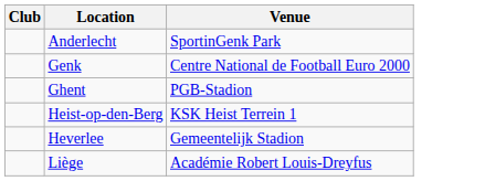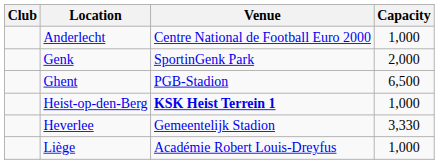 <table class="wikitable sortable">
 <tr>
 <th>Club</th>
 <th>Location</th>
 <th>Venue</th>
+<th>Capacity</th>
 </tr>
 <tr>
 <td></td>
 <td><a href='#'>Anderlecht</a></td>
-<td><a href='#'>SportinGenk Park</a></td>
+<td><a href='#'>Centre National de Football Euro 2000</a></td>
+<td align="center">1,000</td>
 </tr>
 <tr>
 <td></td>
 <td><a href='#'>Genk</a></td>
-<td><a href='#'>Centre National de Football Euro 2000</a></td>
+<td><a href='#'>SportinGenk Park</a></td>
+<td align="center">2,000</td>
 </tr>
 <tr>
 <td></td>
 <td><a href='#'>Ghent</a></td>
 <td><a href='#'>PGB-Stadion</a></td>
+<td align="center">6,500</td>
 </tr>
 <tr>
 <td></td>
 <td><a href='#'>Heist-op-den-Berg</a></td>
-<td><a href='#'>KSK Heist Terrein 1</a></td>
+<td><strong><a href='#'>KSK Heist Terrein 1</a></strong></td>
+<td align="center">1,000</td>
 </tr>
 <tr>
 <td></td>
 <td><a href='#'>Heverlee</a></td>
 <td><a href='#'>Gemeentelijk Stadion</a></td>
+<td align="center">3,330</td>
 </tr>
 <tr>
 <td></td>
 <td><a href='#'>Liège</a></td>
 <td><a href='#'>Académie Robert Louis-Dreyfus</a></td>
+<td align="center">1,000</td>
 </tr>
 </table>
